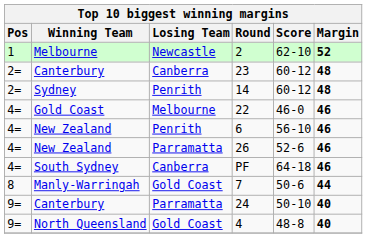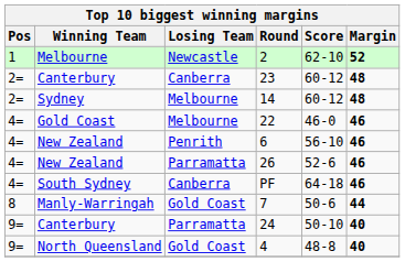 <table class="wikitable">
 <tr>
 <th colspan=9>Top 10 biggest winning margins</th>
 </tr>
 <tr>
 <th>Pos</th>
 <th>Winning Team</th>
 <th>Losing Team</th>
 <th>Round</th>
 <th>Score</th>
 <th>Margin</th>
 </tr>
 <tr bgcolor="#d0ffd0">
 <td>1</td>
 <td align="left"> <a href='#'>Melbourne</a></td>
 <td> <a href='#'>Newcastle</a></td>
 <td>2</td>
 <td>62-10</td>
 <td><strong>52</strong></td>
 </tr>
 <tr>
 <td>2=</td>
 <td align="left"> <a href='#'>Canterbury</a></td>
 <td> <a href='#'>Canberra</a></td>
 <td>23</td>
 <td>60-12</td>
 <td><strong>48</strong></td>
 </tr>
 <tr>
 <td>2=</td>
 <td align="left"> <a href='#'>Sydney</a></td>
-<td> <a href='#'>Penrith</a></td>
+<td> <a href='#'>Melbourne</a></td>
 <td>14</td>
 <td>60-12</td>
 <td><strong>48</strong></td>
 </tr>
 <tr>
 <td>4=</td>
 <td align="left"> <a href='#'>Gold Coast</a></td>
 <td> <a href='#'>Melbourne</a></td>
 <td>22</td>
 <td>46-0</td>
 <td><strong>46</strong></td>
 </tr>
 <tr>
 <td>4=</td>
 <td align="left"> <a href='#'>New Zealand</a></td>
 <td> <a href='#'>Penrith</a></td>
 <td>6</td>
 <td>56-10</td>
 <td><strong>46</strong></td>
 </tr>
 <tr>
 <td>4=</td>
 <td align="left"> <a href='#'>New Zealand</a></td>
 <td> <a href='#'>Parramatta</a></td>
 <td>26</td>
 <td>52-6</td>
 <td><strong>46</strong></td>
 </tr>
 <tr>
 <td>4=</td>
 <td align="left"> <a href='#'>South Sydney</a></td>
 <td> <a href='#'>Canberra</a></td>
 <td>PF</td>
 <td>64-18</td>
 <td><strong>46</strong></td>
 </tr>
 <tr>
 <td>8</td>
 <td align="left"> <a href='#'>Manly-Warringah</a></td>
 <td> <a href='#'>Gold Coast</a></td>
 <td>7</td>
 <td>50-6</td>
 <td><strong>44</strong></td>
 </tr>
 <tr>
 <td>9=</td>
 <td align="left"> <a href='#'>Canterbury</a></td>
 <td> <a href='#'>Parramatta</a></td>
 <td>24</td>
 <td>50-10</td>
 <td><strong>40</strong></td>
 </tr>
 <tr>
 <td>9=</td>
 <td align="left"> <a href='#'>North Queensland</a></td>
 <td> <a href='#'>Gold Coast</a></td>
 <td>4</td>
 <td>48-8</td>
 <td><strong>40</strong></td>
 </tr>
 <tr>
 </tr>
 </table>
